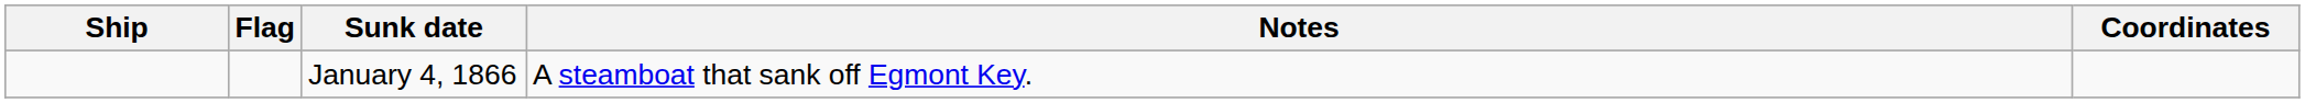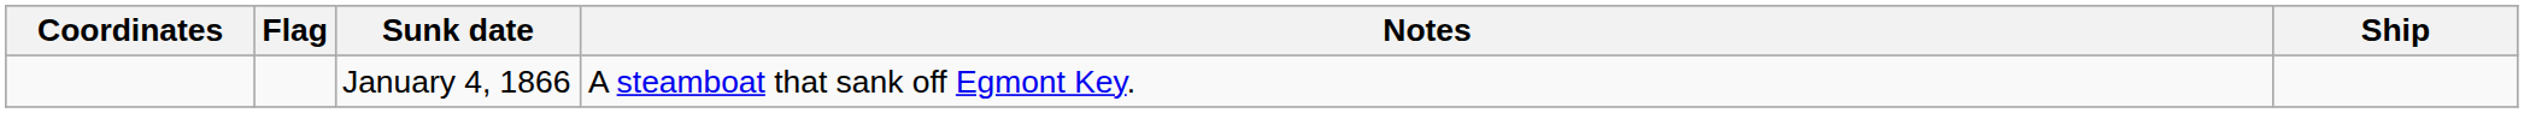 <table class=wikitable | style = "width:100%">
 <tr>
-<th style="width:10%">Ship</th>
+<th style="width:10%">Coordinates</th>
 <th>Flag</th>
 <th style="width:10%">Sunk date</th>
 <th style="width:70%">Notes</th>
-<th style="width:10%">Coordinates</th>
+<th style="width:10%">Ship</th>
 </tr>
 <tr>
 <td></td>
 <td></td>
 <td>January 4, 1866</td>
 <td>A <a href='#'>steamboat</a> that sank off <a href='#'>Egmont Key</a>.</td>
 <td></td>
 </tr>
 </table>
